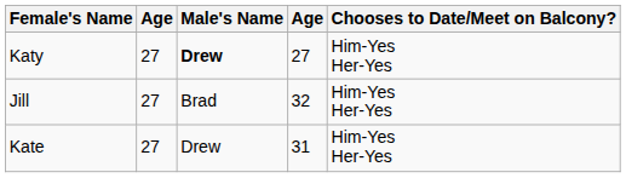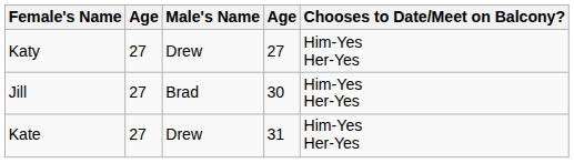 <table class="wikitable">
 <tr>
 <th>Female's Name</th>
 <th>Age</th>
 <th>Male's Name</th>
 <th>Age</th>
 <th>Chooses to Date/Meet on Balcony?</th>
 </tr>
 <tr>
 <td>Katy</td>
 <td>27</td>
-<td><strong>Drew</strong></td>
+<td>Drew</td>
 <td>27</td>
 <td>Him-Yes<br>Her-Yes</td>
 </tr>
 <tr>
 <td>Jill</td>
 <td>27</td>
 <td>Brad</td>
-<td>32</td>
+<td>30</td>
 <td>Him-Yes<br>Her-Yes</td>
 </tr>
 <tr>
 <td>Kate</td>
 <td>27</td>
 <td>Drew</td>
 <td>31</td>
 <td>Him-Yes<br>Her-Yes</td>
 </tr>
 </table>
